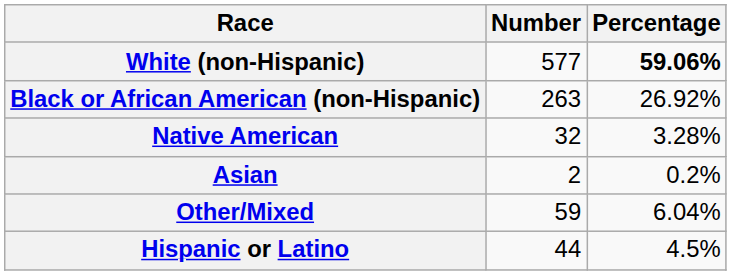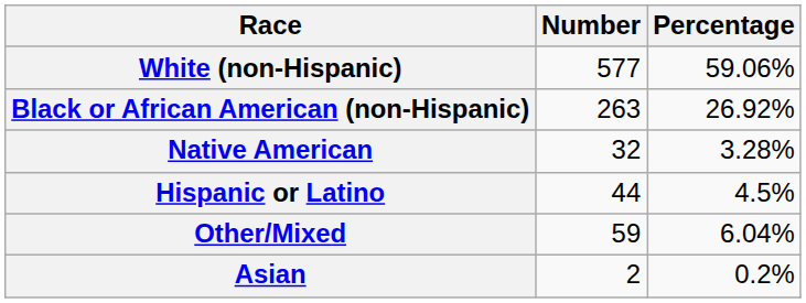 <table class="wikitable" style="text-align:right">
 <tr>
 <th scope="col">Race</th>
 <th scope="col">Number</th>
 <th scope="col">Percentage</th>
 </tr>
 <tr>
 <th scope="row"><a href='#'>White</a> (non-Hispanic)</th>
 <td>577</td>
-<td><strong>59.06%</strong></td>
+<td>59.06%</td>
 </tr>
 <tr>
 <th scope="row"><a href='#'>Black or African American</a> (non-Hispanic)</th>
 <td>263</td>
 <td>26.92%</td>
 </tr>
 <tr>
 <th scope="row"><a href='#'>Native American</a></th>
 <td>32</td>
 <td>3.28%</td>
 </tr>
 <tr>
-<th scope="row"><a href='#'>Asian</a></th>
-<td>2</td>
-<td>0.2%</td>
+<th scope="row"><a href='#'>Hispanic</a> or <a href='#'>Latino</a></th>
+<td>44</td>
+<td>4.5%</td>
 </tr>
 <tr>
 <th scope="row"><a href='#'>Other/Mixed</a></th>
 <td>59</td>
 <td>6.04%</td>
 </tr>
 <tr>
-<th scope="row"><a href='#'>Hispanic</a> or <a href='#'>Latino</a></th>
-<td>44</td>
-<td>4.5%</td>
+<th scope="row"><a href='#'>Asian</a></th>
+<td>2</td>
+<td>0.2%</td>
 </tr>
 </table>
